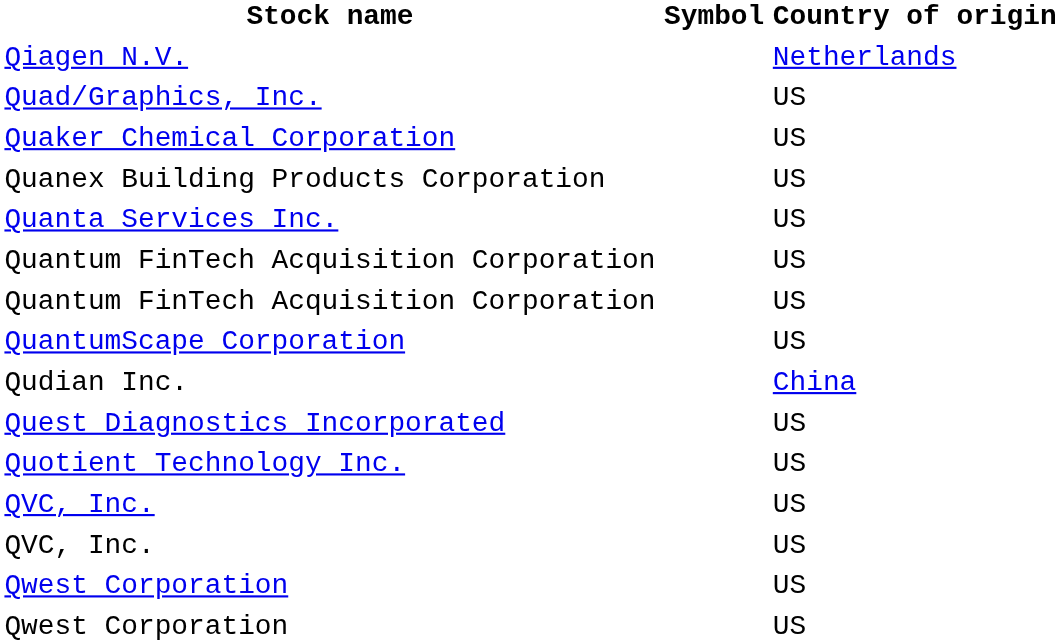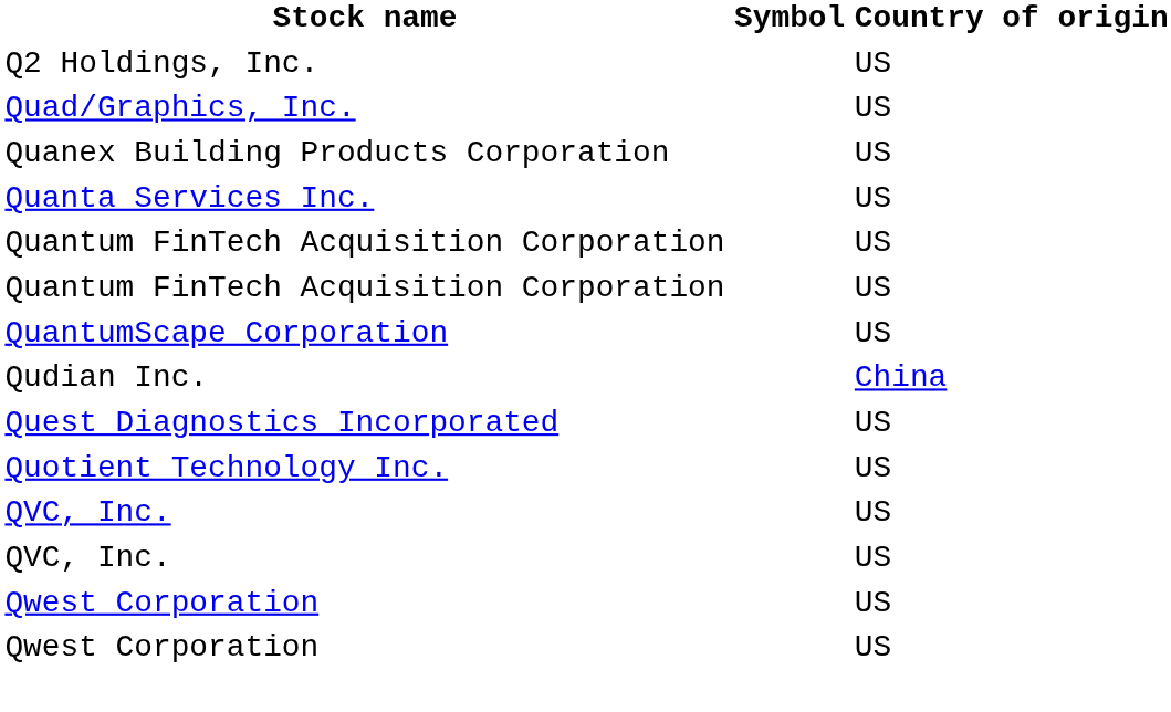 <table style="background:transparent;">
 <tr>
 <th>Stock name</th>
 <th>Symbol</th>
 <th>Country of origin</th>
 </tr>
 <tr --->
-<td><a href='#'>Qiagen N.V.</a></td>
-<td></td>
-<td><a href='#'>Netherlands</a></td>
-</tr>
-<tr --->
-<td><a href='#'>Quad/Graphics, Inc.</a></td>
+<td>Q2 Holdings, Inc.</td>
 <td></td>
 <td>US</td>
 </tr>
 <tr --->
-<td><a href='#'>Quaker Chemical Corporation</a></td>
+<td><a href='#'>Quad/Graphics, Inc.</a></td>
 <td></td>
 <td>US</td>
 </tr>
 <tr --->
 <td>Quanex Building Products Corporation</td>
 <td></td>
 <td>US</td>
 </tr>
 <tr --->
 <td><a href='#'>Quanta Services Inc.</a></td>
 <td></td>
 <td>US</td>
 </tr>
 <tr --->
 <td>Quantum FinTech Acquisition Corporation</td>
 <td></td>
 <td>US</td>
 </tr>
 <tr --->
 <td>Quantum FinTech Acquisition Corporation</td>
 <td></td>
 <td>US</td>
 </tr>
 <tr --->
 <td><a href='#'>QuantumScape Corporation</a></td>
 <td></td>
 <td>US</td>
 </tr>
 <tr --->
 <td>Qudian Inc.</td>
 <td></td>
 <td><a href='#'>China</a></td>
 </tr>
 <tr --->
 <td><a href='#'>Quest Diagnostics Incorporated</a></td>
 <td></td>
 <td>US</td>
 </tr>
 <tr --->
 <td><a href='#'>Quotient Technology Inc.</a></td>
 <td></td>
 <td>US</td>
 </tr>
 <tr --->
 <td><a href='#'>QVC, Inc.</a></td>
 <td></td>
 <td>US</td>
 </tr>
 <tr --->
 <td>QVC, Inc.</td>
 <td></td>
 <td>US</td>
 </tr>
 <tr --->
 <td><a href='#'>Qwest Corporation</a></td>
 <td></td>
 <td>US</td>
 </tr>
 <tr --->
 <td>Qwest Corporation</td>
 <td></td>
 <td>US</td>
 </tr>
 <tr --->
 </tr>
 </table>
